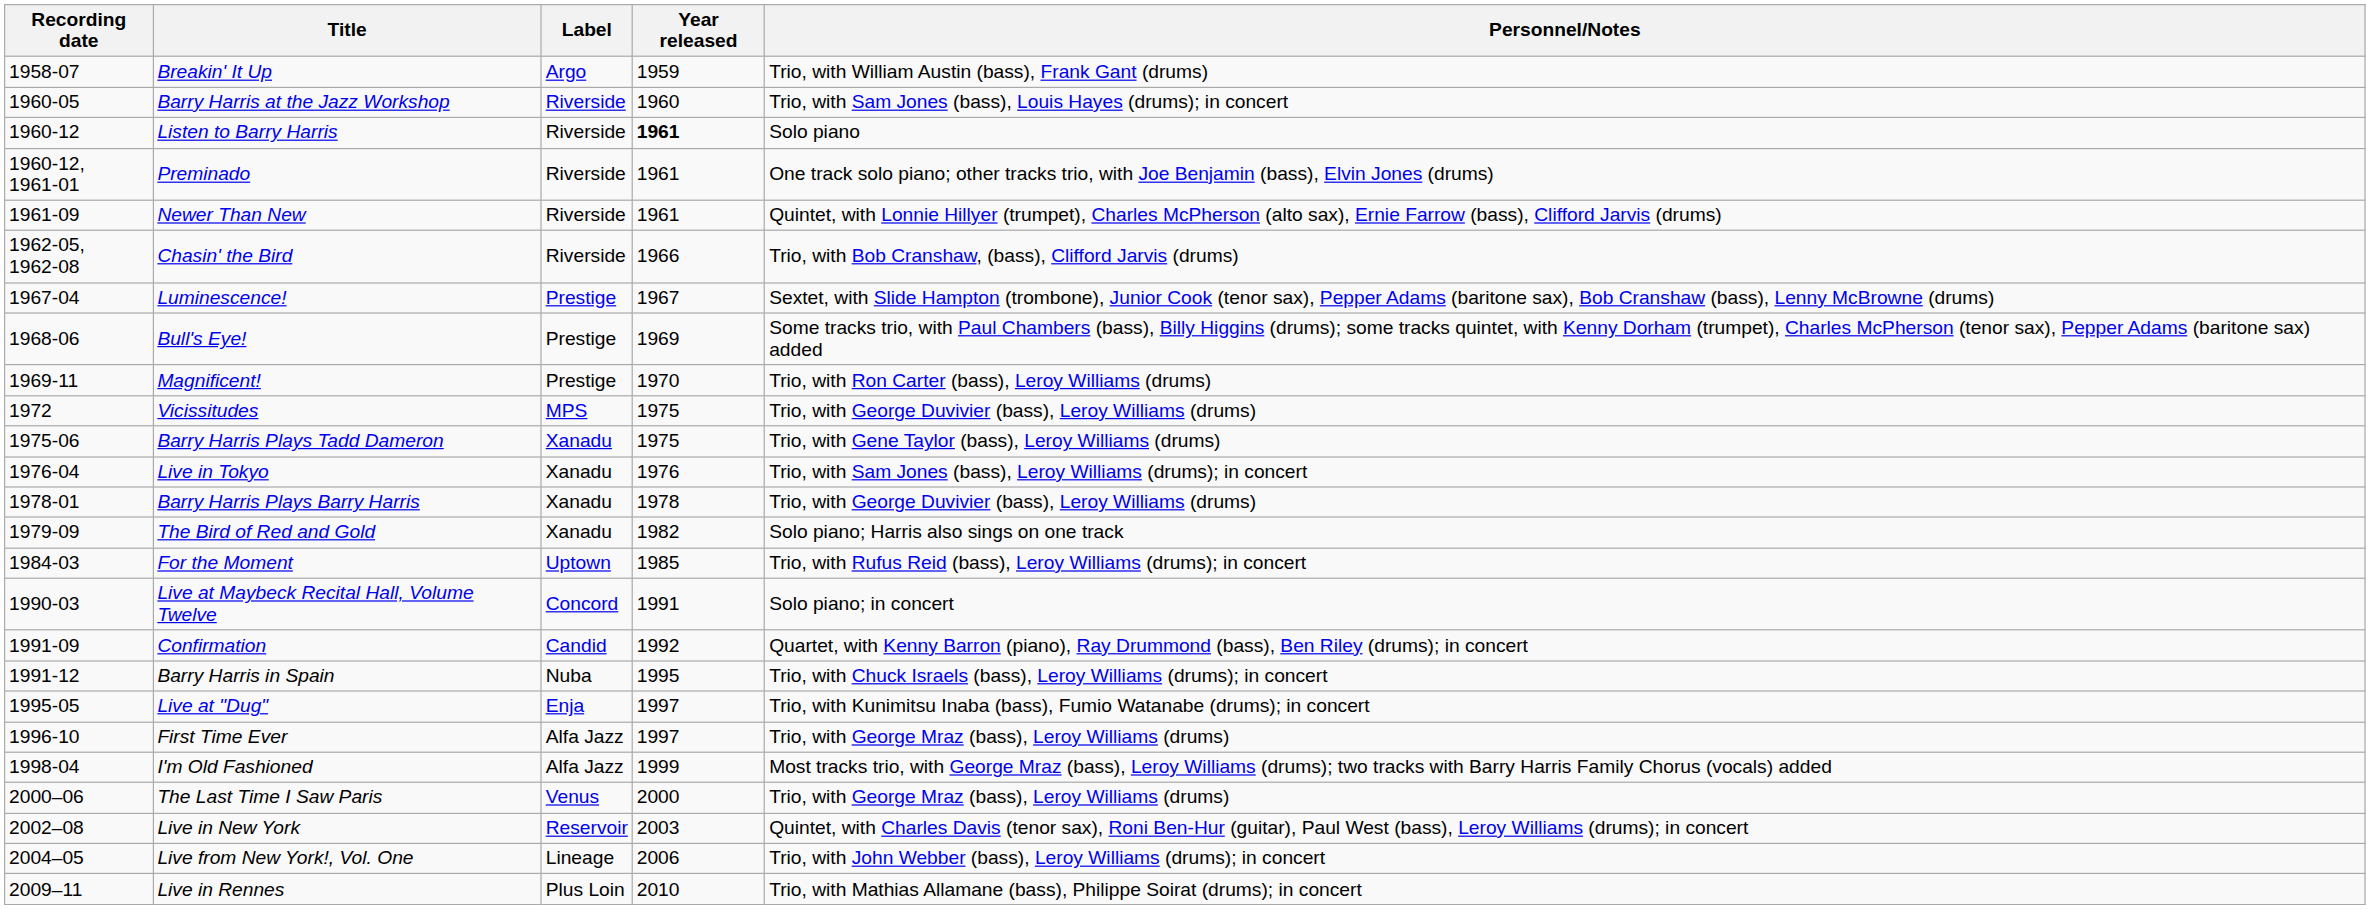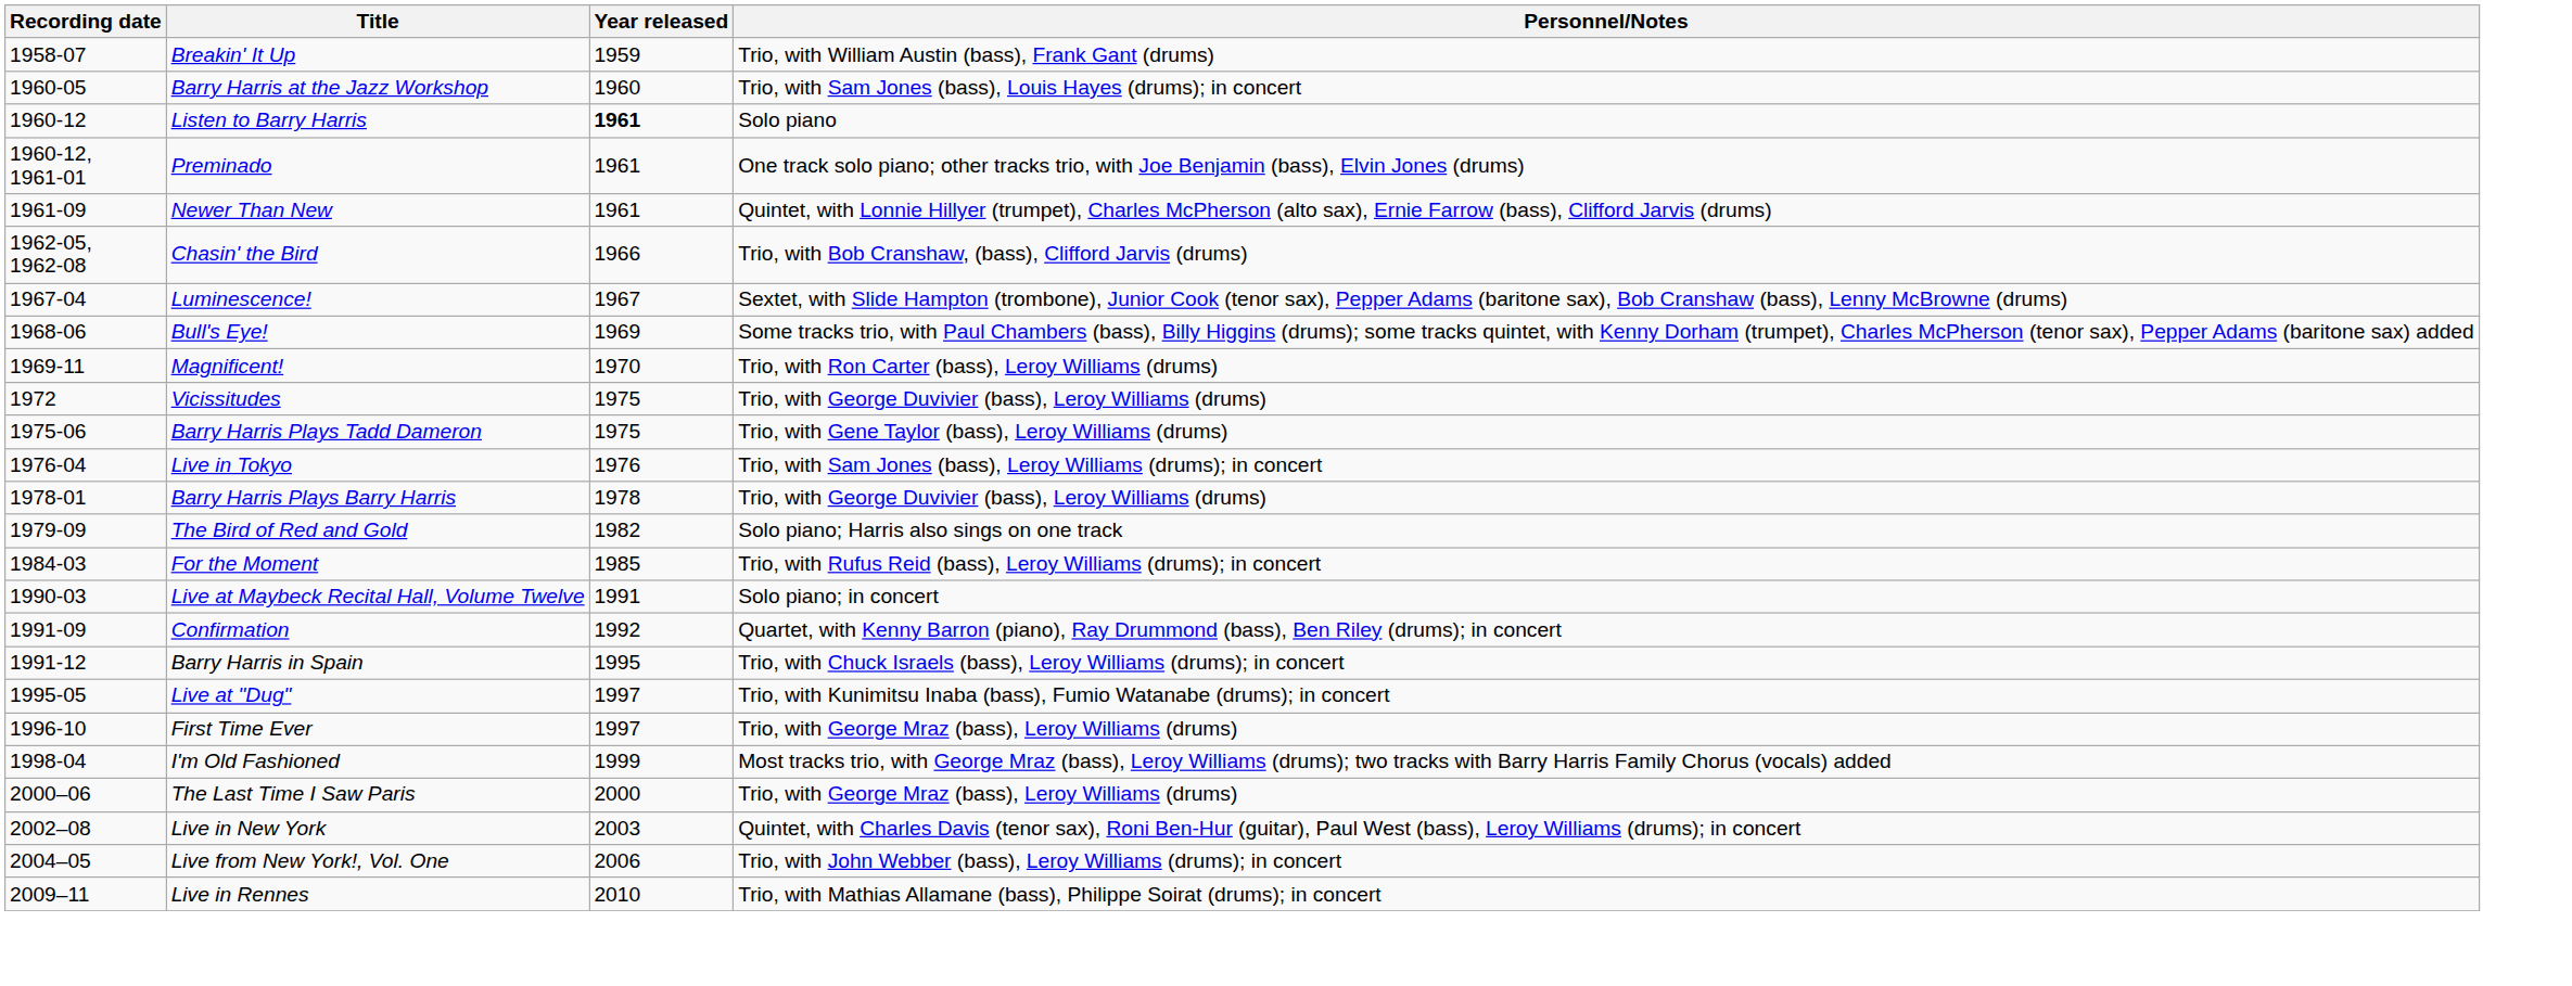 <table class="wikitable sortable">
 <tr>
 <th>Recording date</th>
 <th>Title</th>
-<th>Label</th>
 <th>Year released</th>
 <th>Personnel/Notes</th>
 </tr>
 <tr>
 <td>1958-07</td>
 <td><em><a href='#'>Breakin' It Up</a></em></td>
-<td><a href='#'>Argo</a></td>
 <td>1959</td>
 <td>Trio, with William Austin (bass), <a href='#'>Frank Gant</a> (drums)</td>
 </tr>
 <tr>
 <td>1960-05</td>
 <td><em><a href='#'>Barry Harris at the Jazz Workshop</a></em></td>
-<td><a href='#'>Riverside</a></td>
 <td>1960</td>
 <td>Trio, with <a href='#'>Sam Jones</a> (bass), <a href='#'>Louis Hayes</a> (drums); in concert</td>
 </tr>
 <tr>
 <td>1960-12</td>
 <td><em><a href='#'>Listen to Barry Harris</a></em></td>
-<td>Riverside</td>
 <td><strong>1961</strong></td>
 <td>Solo piano</td>
 </tr>
 <tr>
 <td>1960-12, <br>1961-01</td>
 <td><em><a href='#'>Preminado</a></em></td>
-<td>Riverside</td>
 <td>1961</td>
 <td>One track solo piano; other tracks trio, with <a href='#'>Joe Benjamin</a> (bass), <a href='#'>Elvin Jones</a> (drums)</td>
 </tr>
 <tr>
 <td>1961-09</td>
 <td><em><a href='#'>Newer Than New</a></em></td>
-<td>Riverside</td>
 <td>1961</td>
 <td>Quintet, with <a href='#'>Lonnie Hillyer</a> (trumpet), <a href='#'>Charles McPherson</a> (alto sax), <a href='#'>Ernie Farrow</a> (bass), <a href='#'>Clifford Jarvis</a> (drums)</td>
 </tr>
 <tr>
 <td>1962-05, <br>1962-08</td>
 <td><em><a href='#'>Chasin' the Bird</a></em></td>
-<td>Riverside</td>
 <td>1966</td>
 <td>Trio, with <a href='#'>Bob Cranshaw</a>, (bass), <a href='#'>Clifford Jarvis</a> (drums)</td>
 </tr>
 <tr>
 <td>1967-04</td>
 <td><em><a href='#'>Luminescence!</a></em></td>
-<td><a href='#'>Prestige</a></td>
 <td>1967</td>
 <td>Sextet, with <a href='#'>Slide Hampton</a> (trombone), <a href='#'>Junior Cook</a> (tenor sax), <a href='#'>Pepper Adams</a> (baritone sax), <a href='#'>Bob Cranshaw</a> (bass), <a href='#'>Lenny McBrowne</a> (drums)</td>
 </tr>
 <tr>
 <td>1968-06</td>
 <td><em><a href='#'>Bull's Eye!</a></em></td>
-<td>Prestige</td>
 <td>1969</td>
 <td>Some tracks trio, with <a href='#'>Paul Chambers</a> (bass), <a href='#'>Billy Higgins</a> (drums); some tracks quintet, with <a href='#'>Kenny Dorham</a> (trumpet), <a href='#'>Charles McPherson</a> (tenor sax), <a href='#'>Pepper Adams</a> (baritone sax) added</td>
 </tr>
 <tr>
 <td>1969-11</td>
 <td><em><a href='#'>Magnificent!</a></em></td>
-<td>Prestige</td>
 <td>1970</td>
 <td>Trio, with <a href='#'>Ron Carter</a> (bass), <a href='#'>Leroy Williams</a> (drums)</td>
 </tr>
 <tr>
 <td>1972</td>
 <td><em><a href='#'>Vicissitudes</a></em></td>
-<td><a href='#'>MPS</a></td>
 <td>1975</td>
 <td>Trio, with <a href='#'>George Duvivier</a> (bass), <a href='#'>Leroy Williams</a> (drums)</td>
 </tr>
 <tr>
 <td>1975-06</td>
 <td><em><a href='#'>Barry Harris Plays Tadd Dameron</a></em></td>
-<td><a href='#'>Xanadu</a></td>
 <td>1975</td>
 <td>Trio, with <a href='#'>Gene Taylor</a> (bass), <a href='#'>Leroy Williams</a> (drums)</td>
 </tr>
 <tr>
 <td>1976-04</td>
 <td><em><a href='#'>Live in Tokyo</a></em></td>
-<td>Xanadu</td>
 <td>1976</td>
 <td>Trio, with <a href='#'>Sam Jones</a> (bass), <a href='#'>Leroy Williams</a> (drums); in concert</td>
 </tr>
 <tr>
 <td>1978-01</td>
 <td><em><a href='#'>Barry Harris Plays Barry Harris</a></em></td>
-<td>Xanadu</td>
 <td>1978</td>
 <td>Trio, with <a href='#'>George Duvivier</a> (bass), <a href='#'>Leroy Williams</a> (drums)</td>
 </tr>
 <tr>
 <td>1979-09</td>
 <td><em><a href='#'>The Bird of Red and Gold</a></em></td>
-<td>Xanadu</td>
 <td>1982</td>
 <td>Solo piano; Harris also sings on one track</td>
 </tr>
 <tr>
 <td>1984-03</td>
 <td><em><a href='#'>For the Moment</a></em></td>
-<td><a href='#'>Uptown</a></td>
 <td>1985</td>
 <td>Trio, with <a href='#'>Rufus Reid</a> (bass), <a href='#'>Leroy Williams</a> (drums); in concert</td>
 </tr>
 <tr>
 <td>1990-03</td>
 <td><em><a href='#'>Live at Maybeck Recital Hall, Volume Twelve</a></em></td>
-<td><a href='#'>Concord</a></td>
 <td>1991</td>
 <td>Solo piano; in concert</td>
 </tr>
 <tr>
 <td>1991-09</td>
 <td><em><a href='#'>Confirmation</a></em></td>
-<td><a href='#'>Candid</a></td>
 <td>1992</td>
 <td>Quartet, with <a href='#'>Kenny Barron</a> (piano), <a href='#'>Ray Drummond</a> (bass), <a href='#'>Ben Riley</a> (drums); in concert</td>
 </tr>
 <tr>
 <td>1991-12</td>
 <td><em>Barry Harris in Spain</em></td>
-<td>Nuba</td>
 <td>1995</td>
 <td>Trio, with <a href='#'>Chuck Israels</a> (bass), <a href='#'>Leroy Williams</a> (drums); in concert</td>
 </tr>
 <tr>
 <td>1995-05</td>
 <td><em><a href='#'>Live at "Dug"</a></em></td>
-<td><a href='#'>Enja</a></td>
 <td>1997</td>
 <td>Trio, with Kunimitsu Inaba (bass), Fumio Watanabe (drums); in concert</td>
 </tr>
 <tr>
 <td>1996-10</td>
 <td><em>First Time Ever</em></td>
-<td>Alfa Jazz</td>
 <td>1997</td>
 <td>Trio, with <a href='#'>George Mraz</a> (bass), <a href='#'>Leroy Williams</a> (drums)</td>
 </tr>
 <tr>
 <td>1998-04</td>
 <td><em>I'm Old Fashioned</em></td>
-<td>Alfa Jazz</td>
 <td>1999</td>
 <td>Most tracks trio, with <a href='#'>George Mraz</a> (bass), <a href='#'>Leroy Williams</a> (drums); two tracks with Barry Harris Family Chorus (vocals) added</td>
 </tr>
 <tr>
 <td>2000–06</td>
 <td><em>The Last Time I Saw Paris</em></td>
-<td><a href='#'>Venus</a></td>
 <td>2000</td>
 <td>Trio, with <a href='#'>George Mraz</a> (bass), <a href='#'>Leroy Williams</a> (drums)</td>
 </tr>
 <tr>
 <td>2002–08</td>
 <td><em>Live in New York</em></td>
-<td><a href='#'>Reservoir</a></td>
 <td>2003</td>
 <td>Quintet, with <a href='#'>Charles Davis</a> (tenor sax), <a href='#'>Roni Ben-Hur</a> (guitar), Paul West (bass), <a href='#'>Leroy Williams</a> (drums); in concert</td>
 </tr>
 <tr>
 <td>2004–05</td>
 <td><em>Live from New York!, Vol. One</em></td>
-<td>Lineage</td>
 <td>2006</td>
 <td>Trio, with <a href='#'>John Webber</a> (bass), <a href='#'>Leroy Williams</a> (drums); in concert</td>
 </tr>
 <tr>
 <td>2009–11</td>
 <td><em>Live in Rennes</em></td>
-<td>Plus Loin</td>
 <td>2010</td>
 <td>Trio, with Mathias Allamane (bass), Philippe Soirat (drums); in concert</td>
 </tr>
 </table>
